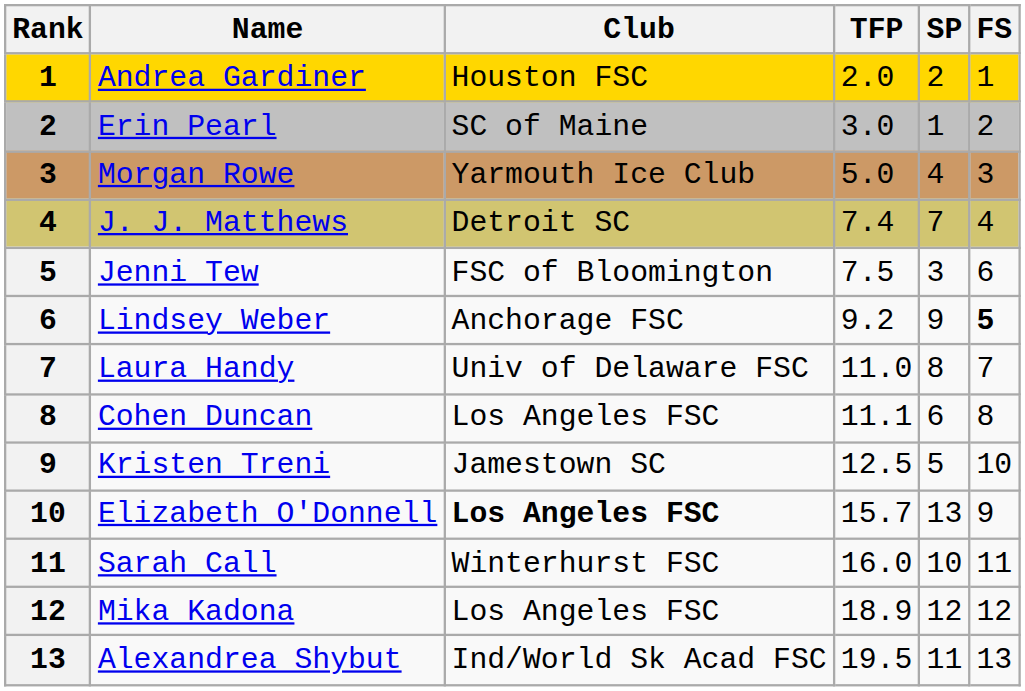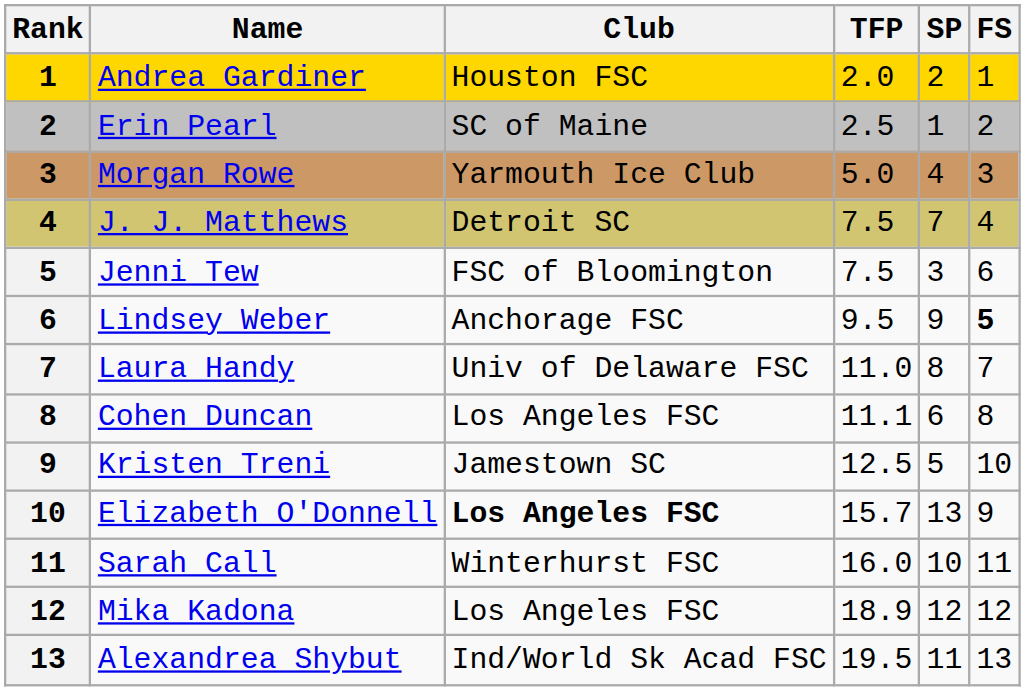 <table class="wikitable sortable">
 <tr>
 <th>Rank</th>
 <th>Name</th>
 <th>Club</th>
 <th>TFP</th>
 <th>SP</th>
 <th>FS</th>
 </tr>
 <tr bgcolor="gold">
 <td align="center"><strong>1</strong></td>
 <td><a href='#'>Andrea Gardiner</a></td>
 <td>Houston FSC</td>
 <td>2.0</td>
 <td>2</td>
 <td>1</td>
 </tr>
 <tr bgcolor="silver">
 <td align="center"><strong>2</strong></td>
 <td><a href='#'>Erin Pearl</a></td>
 <td>SC of Maine</td>
-<td>3.0</td>
+<td>2.5</td>
 <td>1</td>
 <td>2</td>
 </tr>
 <tr bgcolor="cc9966">
 <td align="center"><strong>3</strong></td>
 <td><a href='#'>Morgan Rowe</a></td>
 <td>Yarmouth Ice Club</td>
 <td>5.0</td>
 <td>4</td>
 <td>3</td>
 </tr>
 <tr bgcolor="#d1c571">
 <td align="center"><strong>4</strong></td>
 <td><a href='#'>J. J. Matthews</a></td>
 <td>Detroit SC</td>
-<td>7.4</td>
+<td>7.5</td>
 <td>7</td>
 <td>4</td>
 </tr>
 <tr>
 <th>5</th>
 <td><a href='#'>Jenni Tew</a></td>
 <td>FSC of Bloomington</td>
 <td>7.5</td>
 <td>3</td>
 <td>6</td>
 </tr>
 <tr>
 <th>6</th>
 <td><a href='#'>Lindsey Weber</a></td>
 <td>Anchorage FSC</td>
-<td>9.2</td>
+<td>9.5</td>
 <td>9</td>
 <td><strong>5</strong></td>
 </tr>
 <tr>
 <th>7</th>
 <td><a href='#'>Laura Handy</a></td>
 <td>Univ of Delaware FSC</td>
 <td>11.0</td>
 <td>8</td>
 <td>7</td>
 </tr>
 <tr>
 <th>8</th>
 <td><a href='#'>Cohen Duncan</a></td>
 <td>Los Angeles FSC</td>
 <td>11.1</td>
 <td>6</td>
 <td>8</td>
 </tr>
 <tr>
 <th>9</th>
 <td><a href='#'>Kristen Treni</a></td>
 <td>Jamestown SC</td>
 <td>12.5</td>
 <td>5</td>
 <td>10</td>
 </tr>
 <tr>
 <th>10</th>
 <td><a href='#'>Elizabeth O'Donnell</a></td>
 <td><strong>Los Angeles FSC</strong></td>
 <td>15.7</td>
 <td>13</td>
 <td>9</td>
 </tr>
 <tr>
 <th>11</th>
 <td><a href='#'>Sarah Call</a></td>
 <td>Winterhurst FSC</td>
 <td>16.0</td>
 <td>10</td>
 <td>11</td>
 </tr>
 <tr>
 <th>12</th>
 <td><a href='#'>Mika Kadona</a></td>
 <td>Los Angeles FSC</td>
 <td>18.9</td>
 <td>12</td>
 <td>12</td>
 </tr>
 <tr>
 <th>13</th>
 <td><a href='#'>Alexandrea Shybut</a></td>
 <td>Ind/World Sk Acad FSC</td>
 <td>19.5</td>
 <td>11</td>
 <td>13</td>
 </tr>
 </table>
